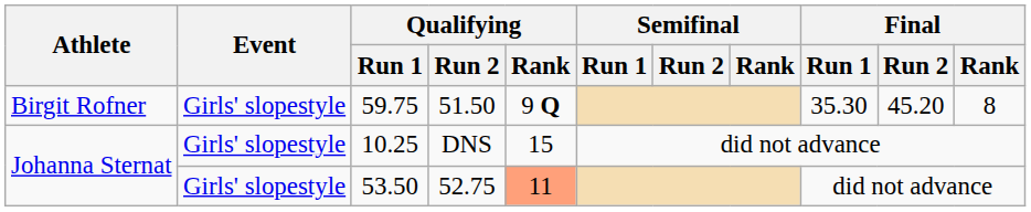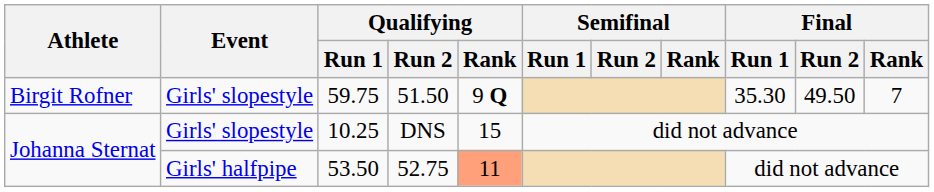 <table class="wikitable">
 <tr>
 <th rowspan="2">Athlete</th>
 <th rowspan="2">Event</th>
 <th colspan="3">Qualifying</th>
 <th colspan="3">Semifinal</th>
 <th colspan="3">Final</th>
 </tr>
 <tr>
 <th>Run 1</th>
 <th>Run 2</th>
 <th>Rank</th>
 <th>Run 1</th>
 <th>Run 2</th>
 <th>Rank</th>
 <th>Run 1</th>
 <th>Run 2</th>
 <th>Rank</th>
 </tr>
 <tr>
 <td rowspan="1"><a href='#'>Birgit Rofner</a></td>
 <td><a href='#'>Girls' slopestyle</a></td>
 <td align="center">59.75</td>
 <td align="center">51.50</td>
 <td align="center">9 <strong>Q</strong></td>
 <td colspan=3 bgcolor="wheat"></td>
 <td align="center">35.30</td>
-<td align="center">45.20</td>
-<td align="center">8</td>
+<td align="center">49.50</td>
+<td align="center">7</td>
 </tr>
 <tr>
 <td rowspan="2"><a href='#'>Johanna Sternat</a></td>
 <td><a href='#'>Girls' slopestyle</a></td>
 <td align="center">10.25</td>
 <td align="center">DNS</td>
 <td align="center">15</td>
 <td align="center" colspan=6>did not advance</td>
 </tr>
 <tr>
-<td><a href='#'>Girls' slopestyle</a></td>
+<td><a href='#'>Girls' halfpipe</a></td>
 <td align="center">53.50</td>
 <td align="center">52.75</td>
 <td align="center" style="background: lightsalmon;">11</td>
 <td colspan=3 bgcolor="wheat"></td>
 <td align="center" colspan=3>did not advance</td>
 </tr>
 </table>
